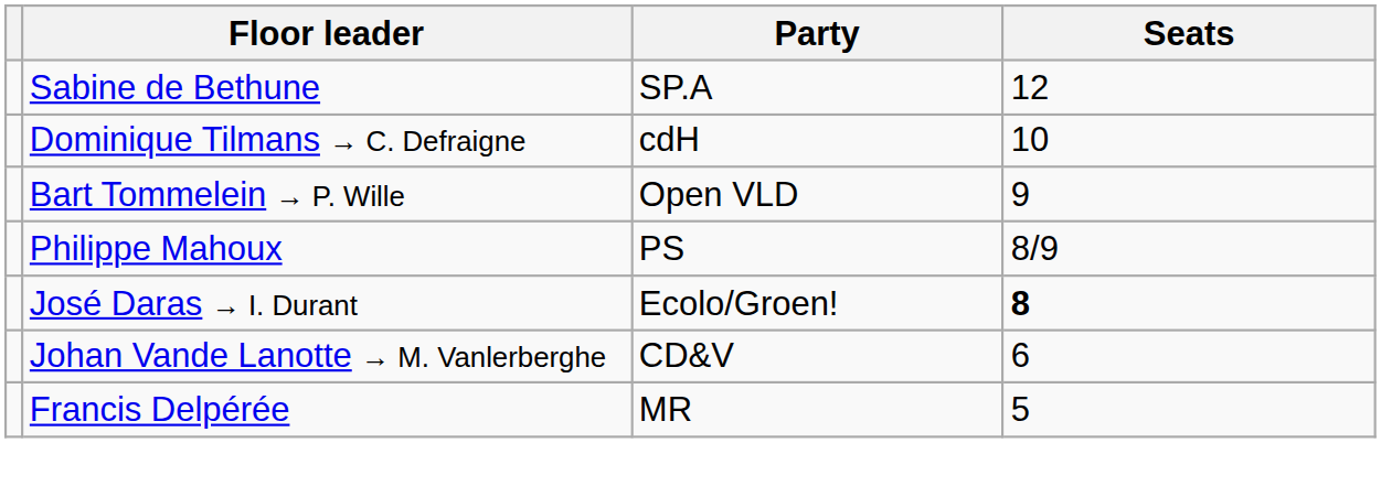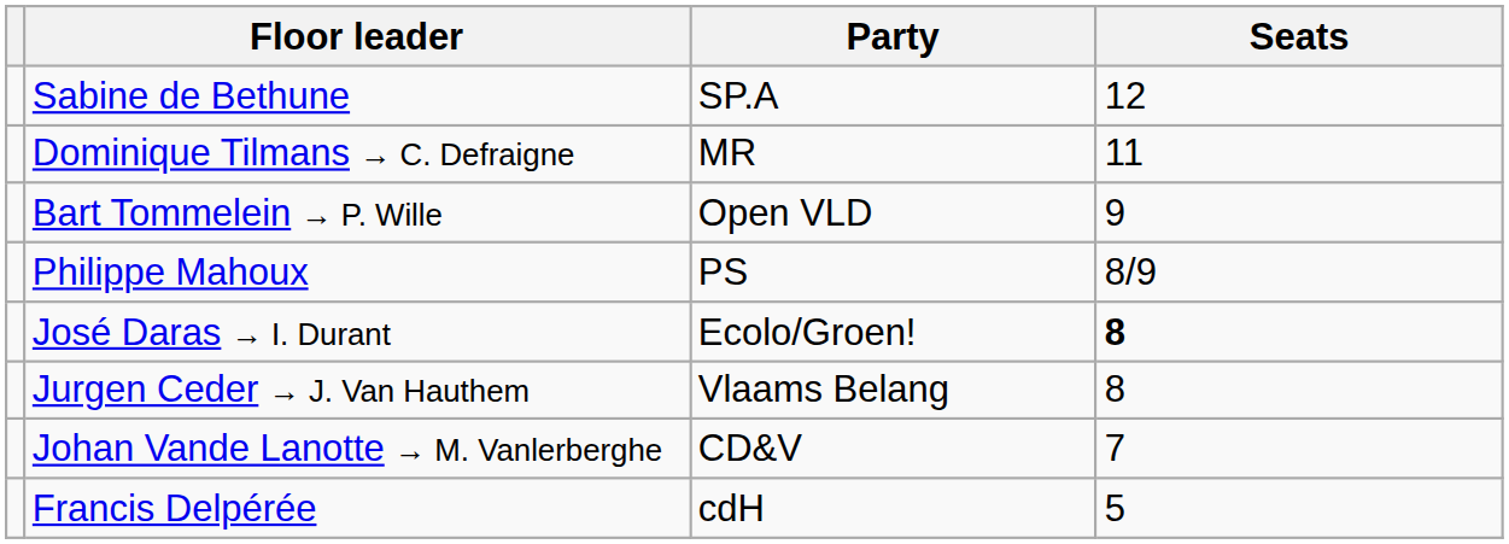 <table class="sortable wikitable" style="text-align:left; font-size:90%">
 <tr>
 <th></th>
 <th width="250">Floor leader</th>
 <th width="150">Party</th>
 <th width="150">Seats</th>
 </tr>
 <tr>
 <td></td>
 <td><a href='#'>Sabine de Bethune</a></td>
 <td>SP.A</td>
 <td>12</td>
 </tr>
 <tr>
 <td></td>
 <td><a href='#'>Dominique Tilmans</a> <small>→ C. Defraigne</small></td>
-<td>cdH</td>
-<td>10</td>
+<td>MR</td>
+<td>11</td>
 </tr>
 <tr>
 <td></td>
 <td><a href='#'>Bart Tommelein</a> <small>→ P. Wille</small></td>
 <td>Open VLD</td>
 <td>9</td>
 </tr>
 <tr>
 <td></td>
 <td><a href='#'>Philippe Mahoux</a></td>
 <td>PS</td>
 <td>8/9</td>
 </tr>
 <tr>
 <td></td>
 <td><a href='#'>José Daras</a> <small>→ I. Durant</small></td>
 <td>Ecolo/Groen!</td>
 <td><strong>8</strong></td>
 </tr>
 <tr>
 <td></td>
+<td><a href='#'>Jurgen Ceder</a> <small>→ J. Van Hauthem</small></td>
+<td>Vlaams Belang</td>
+<td>8</td>
+</tr>
+<tr>
+<td></td>
 <td><a href='#'>Johan Vande Lanotte</a> <small>→ M. Vanlerberghe</small></td>
 <td>CD&V</td>
-<td>6</td>
+<td>7</td>
 </tr>
 <tr>
 <td></td>
 <td><a href='#'>Francis Delpérée</a></td>
-<td>MR</td>
+<td>cdH</td>
 <td>5</td>
 </tr>
 </table>
